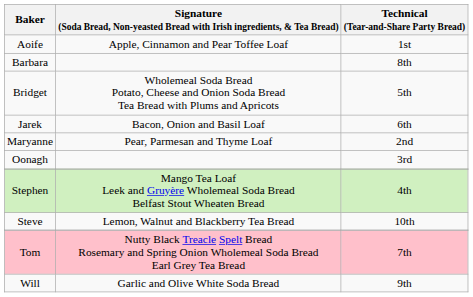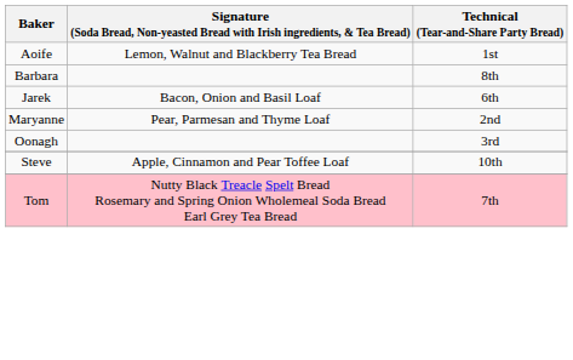 <table class="wikitable" style="text-align:center;">
 <tr>
 <th>Baker</th>
 <th>Signature<br><small>(Soda Bread, Non-yeasted Bread with Irish ingredients, & Tea Bread)</small></th>
 <th>Technical<br><small>(Tear-and-Share Party Bread)</small></th>
 </tr>
 <tr>
 <td>Aoife</td>
-<td>Apple, Cinnamon and Pear Toffee Loaf</td>
+<td>Lemon, Walnut and Blackberry Tea Bread</td>
 <td>1st</td>
 </tr>
 <tr>
 <td>Barbara</td>
 <td></td>
 <td>8th</td>
-</tr>
-<tr>
-<td>Bridget</td>
-<td>Wholemeal Soda Bread<br>Potato, Cheese and Onion Soda Bread<br>Tea Bread with Plums and Apricots</td>
-<td>5th</td>
 </tr>
 <tr>
 <td>Jarek</td>
 <td>Bacon, Onion and Basil Loaf</td>
 <td>6th</td>
 </tr>
 <tr>
 <td>Maryanne</td>
 <td>Pear, Parmesan and Thyme Loaf</td>
 <td>2nd</td>
 </tr>
 <tr>
 <td>Oonagh</td>
 <td></td>
 <td>3rd</td>
 </tr>
 <tr>
 </tr>
-<tr style="background:#d0f0c0">
-<td>Stephen</td>
-<td>Mango Tea Loaf<br>Leek and <a href='#'>Gruyère</a> Wholemeal Soda Bread<br>Belfast Stout Wheaten Bread</td>
-<td>4th</td>
-</tr>
 <tr>
 <td>Steve</td>
-<td>Lemon, Walnut and Blackberry Tea Bread</td>
+<td>Apple, Cinnamon and Pear Toffee Loaf</td>
 <td>10th</td>
 </tr>
 <tr>
 </tr>
 <tr style="background:pink;">
 <td>Tom</td>
 <td>Nutty Black <a href='#'>Treacle</a> <a href='#'>Spelt</a> Bread<br>Rosemary and Spring Onion Wholemeal Soda Bread<br>Earl Grey Tea Bread</td>
 <td>7th</td>
 </tr>
-<tr>
-<td>Will</td>
-<td>Garlic and Olive White Soda Bread</td>
-<td>9th</td>
-</tr>
 </table>
